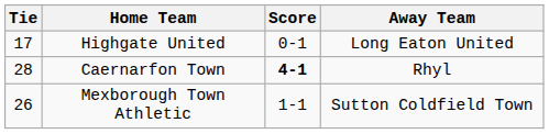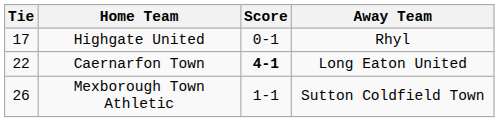 <table class="wikitable" style="text-align:center;">
 <tr>
 <th width=20>Tie</th>
 <th width=175>Home Team</th>
 <th width=20>Score</th>
 <th width=175>Away Team</th>
 </tr>
 <tr>
 <td>17</td>
 <td>Highgate United</td>
 <td>0-1</td>
-<td>Long Eaton United</td>
+<td>Rhyl</td>
 </tr>
 <tr>
-<td>28</td>
+<td>22</td>
 <td>Caernarfon Town</td>
 <td><strong>4-1</strong></td>
-<td>Rhyl</td>
+<td>Long Eaton United</td>
 </tr>
 <tr>
 <td>26</td>
 <td>Mexborough Town Athletic</td>
 <td>1-1</td>
 <td>Sutton Coldfield Town</td>
 </tr>
 </table>
